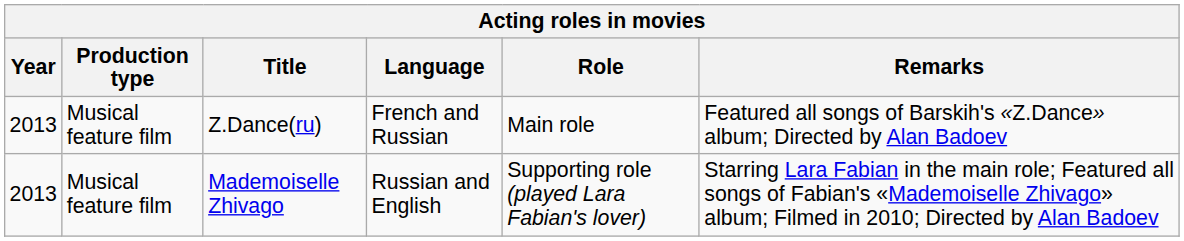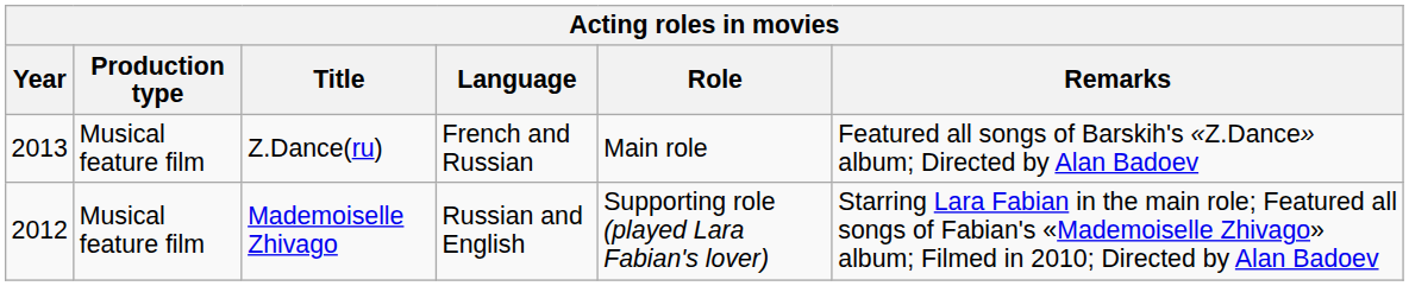 <table class="wikitable collapsible autocollapse" width="100%">
 <tr>
 <th colspan="6">Acting roles in movies</th>
 </tr>
 <tr>
 <th>Year</th>
 <th>Production type</th>
 <th>Title</th>
 <th>Language</th>
 <th>Role</th>
 <th>Remarks</th>
 </tr>
 <tr>
 <td>2013</td>
 <td>Musical feature film</td>
 <td>Z.Dance(<a href='#'>ru</a>)</td>
 <td>French and Russian</td>
 <td>Main role</td>
 <td>Featured all songs of Barskih's <em>«</em>Z.Dance<em>»</em> album; Directed by <a href='#'>Alan Badoev</a></td>
 </tr>
 <tr>
-<td>2013</td>
+<td>2012</td>
 <td>Musical feature film</td>
 <td><a href='#'>Mademoiselle Zhivago</a></td>
 <td>Russian and English</td>
 <td>Supporting role <em>(played Lara Fabian's lover)</em></td>
 <td>Starring <a href='#'>Lara Fabian</a> in the main role; Featured all songs of Fabian's «<a href='#'>Mademoiselle Zhivago</a>» album; Filmed in 2010; Directed by <a href='#'>Alan Badoev</a></td>
 </tr>
 </table>
